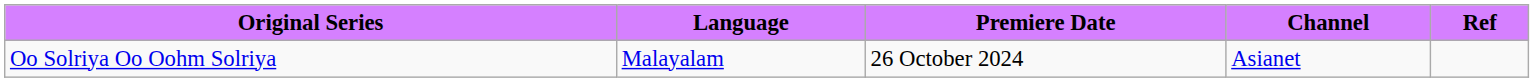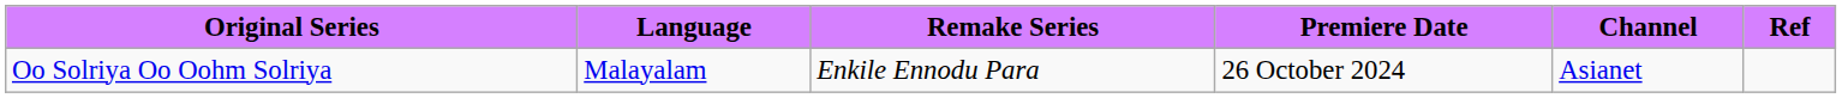 <table class="wikitable" width="85%">
 <tr>
 <th Scope="col" style ="background: #d580ff ;color:black">Original  Series</th>
 <th Scope="col" style ="background: #d580ff ;color:black">Language</th>
+<th Scope="col" style ="background: #d580ff ;color:black">Remake Series</th>
 <th Scope="col" style ="background: #d580ff ;color:black">Premiere Date</th>
 <th Scope="col" style ="background: #d580ff ;color:black">Channel</th>
 <th scope="col" style ="background: #d580ff ;color:black">Ref</th>
 </tr>
 <tr>
 <td><a href='#'>Oo Solriya Oo Oohm Solriya</a></td>
 <td><a href='#'>Malayalam</a></td>
+<td><em>Enkile Ennodu Para</em></td>
 <td>26 October 2024</td>
 <td><a href='#'>Asianet</a></td>
 <td></td>
 </tr>
 </table>
